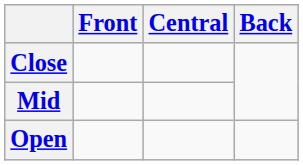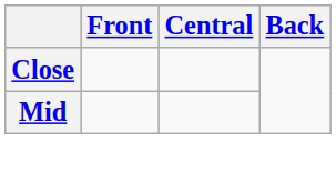 <table class="wikitable" style="text-align:center">
 <tr>
 <th></th>
 <th><a href='#'>Front</a></th>
 <th><a href='#'>Central</a></th>
 <th><a href='#'>Back</a></th>
 </tr>
 <tr>
 <th><a href='#'>Close</a></th>
 <td></td>
 <td></td>
 <td rowspan="2"></td>
 </tr>
 <tr>
 <th><a href='#'>Mid</a></th>
 <td></td>
 <td></td>
 </tr>
-<tr>
-<th><a href='#'>Open</a></th>
-<td></td>
-<td></td>
-<td></td>
-</tr>
 </table>
